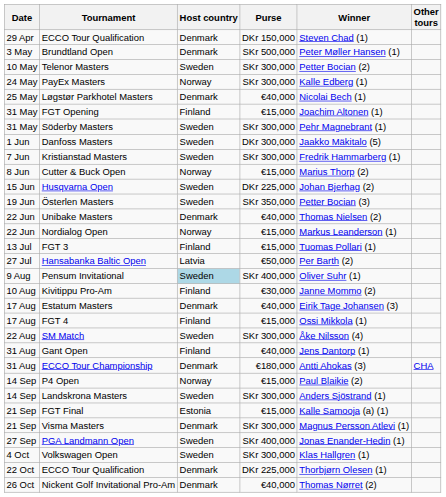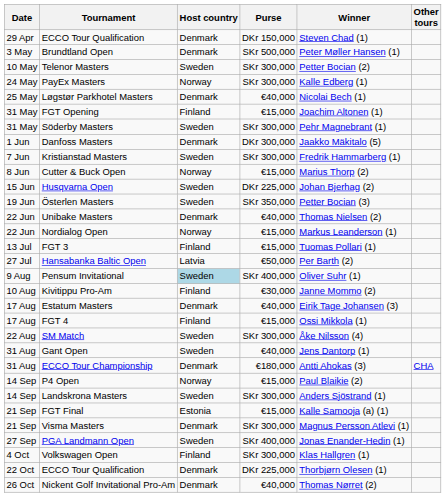 <table class="wikitable" style="font-size:95%;">
 <tr>
 <th>Date</th>
 <th>Tournament</th>
 <th>Host country</th>
 <th>Purse</th>
 <th>Winner</th>
 <th>Other<br>tours</th>
 </tr>
 <tr>
 <td>29 Apr</td>
 <td>ECCO Tour Qualification</td>
 <td>Denmark</td>
 <td align=right>DKr 150,000</td>
 <td> <a href='#'>Steven Chad</a> (1)</td>
 <td></td>
 </tr>
 <tr>
 <td>3 May</td>
 <td>Brundtland Open</td>
 <td>Denmark</td>
 <td align=right>SKr 500,000</td>
 <td> <a href='#'>Peter Møller Hansen</a> (1)</td>
 <td></td>
 </tr>
 <tr>
 <td>10 May</td>
 <td>Telenor Masters</td>
 <td>Sweden</td>
 <td align=right>SKr 300,000</td>
 <td> <a href='#'>Petter Bocian</a> (2)</td>
 <td></td>
 </tr>
 <tr>
 <td>24 May</td>
 <td>PayEx Masters</td>
 <td>Norway</td>
 <td align=right>SKr 300,000</td>
 <td> <a href='#'>Kalle Edberg</a> (1)</td>
 <td></td>
 </tr>
 <tr>
 <td>25 May</td>
 <td>Løgstør Parkhotel Masters</td>
 <td>Denmark</td>
 <td align=right>€40,000</td>
 <td> <a href='#'>Nicolai Bech</a> (1)</td>
 <td></td>
 </tr>
 <tr>
 <td>31 May</td>
 <td>FGT Opening</td>
 <td>Finland</td>
 <td align=right>€15,000</td>
 <td> <a href='#'>Joachim Altonen</a> (1)</td>
 <td></td>
 </tr>
 <tr>
 <td>31 May</td>
 <td>Söderby Masters</td>
 <td>Sweden</td>
 <td align=right>SKr 300,000</td>
 <td> <a href='#'>Pehr Magnebrant</a> (1)</td>
 <td></td>
 </tr>
 <tr>
 <td>1 Jun</td>
 <td>Danfoss Masters</td>
-<td>Sweden</td>
+<td>Denmark</td>
 <td align=right>DKr 300,000</td>
 <td> <a href='#'>Jaakko Mäkitalo</a> (5)</td>
 <td></td>
 </tr>
 <tr>
 <td>7 Jun</td>
 <td>Kristianstad Masters</td>
 <td>Sweden</td>
 <td align=right>SKr 300,000</td>
 <td> <a href='#'>Fredrik Hammarberg</a> (1)</td>
 <td></td>
 </tr>
 <tr>
 <td>8 Jun</td>
 <td>Cutter & Buck Open</td>
 <td>Norway</td>
 <td align=right>€15,000</td>
 <td> <a href='#'>Marius Thorp</a> (2)</td>
 <td></td>
 </tr>
 <tr>
 <td>15 Jun</td>
 <td><a href='#'>Husqvarna Open</a></td>
 <td>Sweden</td>
 <td align=right>DKr 225,000</td>
 <td> <a href='#'>Johan Bjerhag</a> (2)</td>
 <td></td>
 </tr>
 <tr>
 <td>19 Jun</td>
 <td>Österlen Masters</td>
 <td>Sweden</td>
 <td align=right>SKr 350,000</td>
 <td> <a href='#'>Petter Bocian</a> (3)</td>
 <td></td>
 </tr>
 <tr>
 <td>22 Jun</td>
 <td>Unibake Masters</td>
 <td>Denmark</td>
 <td align=right>€40,000</td>
 <td> <a href='#'>Thomas Nielsen</a> (2)</td>
 <td></td>
 </tr>
 <tr>
 <td>22 Jun</td>
 <td>Nordialog Open</td>
 <td>Norway</td>
 <td align=right>€15,000</td>
 <td> <a href='#'>Markus Leanderson</a> (1)</td>
 <td></td>
 </tr>
 <tr>
 <td>13 Jul</td>
 <td>FGT 3</td>
 <td>Finland</td>
 <td align=right>€15,000</td>
 <td> <a href='#'>Tuomas Pollari</a> (1)</td>
 <td></td>
 </tr>
 <tr>
 <td>27 Jul</td>
 <td><a href='#'>Hansabanka Baltic Open</a></td>
 <td>Latvia</td>
 <td align=right>€50,000</td>
 <td> <a href='#'>Per Barth</a> (2)</td>
 <td></td>
 </tr>
 <tr>
 <td>9 Aug</td>
 <td>Pensum Invitational</td>
 <td style="background: lightblue;">Sweden</td>
 <td align=right>SKr 400,000</td>
 <td> <a href='#'>Oliver Suhr</a> (1)</td>
 <td></td>
 </tr>
 <tr>
 <td>10 Aug</td>
 <td>Kivitippu Pro-Am</td>
 <td>Finland</td>
 <td align=right>€30,000</td>
 <td> <a href='#'>Janne Mommo</a> (2)</td>
 <td></td>
 </tr>
 <tr>
 <td>17 Aug</td>
 <td>Estatum Masters</td>
 <td>Denmark</td>
 <td align=right>€40,000</td>
 <td> <a href='#'>Eirik Tage Johansen</a> (3)</td>
 <td></td>
 </tr>
 <tr>
 <td>17 Aug</td>
 <td>FGT 4</td>
 <td>Finland</td>
 <td align=right>€15,000</td>
 <td> <a href='#'>Ossi Mikkola</a> (1)</td>
 <td></td>
 </tr>
 <tr>
 <td>22 Aug</td>
 <td><a href='#'>SM Match</a></td>
 <td>Sweden</td>
 <td align=right>SKr 300,000</td>
 <td> <a href='#'>Åke Nilsson</a> (4)</td>
 <td></td>
 </tr>
 <tr>
 <td>31 Aug</td>
 <td>Gant Open</td>
-<td>Finland</td>
+<td>Sweden</td>
 <td align=right>€40,000</td>
 <td> <a href='#'>Jens Dantorp</a> (1)</td>
 <td></td>
 </tr>
 <tr>
 <td>31 Aug</td>
 <td><a href='#'>ECCO Tour Championship</a></td>
 <td>Denmark</td>
 <td align=right>€180,000</td>
 <td> <a href='#'>Antti Ahokas</a> (3)</td>
 <td><a href='#'>CHA</a></td>
 </tr>
 <tr>
 <td>14 Sep</td>
 <td>P4 Open</td>
 <td>Norway</td>
 <td align=right>€15,000</td>
 <td> <a href='#'>Paul Blaikie</a> (2)</td>
 <td></td>
 </tr>
 <tr>
 <td>14 Sep</td>
 <td>Landskrona Masters</td>
 <td>Sweden</td>
 <td align=right>SKr 300,000</td>
 <td> <a href='#'>Anders Sjöstrand</a> (1)</td>
 <td></td>
 </tr>
 <tr>
 <td>21 Sep</td>
 <td>FGT Final</td>
 <td>Estonia</td>
 <td align=right>€15,000</td>
 <td> <a href='#'>Kalle Samooja</a> (a) (1)</td>
 <td></td>
 </tr>
 <tr>
 <td>21 Sep</td>
 <td>Visma Masters</td>
 <td>Denmark</td>
 <td align=right>SKr 300,000</td>
 <td> <a href='#'>Magnus Persson Atlevi</a> (1)</td>
 <td></td>
 </tr>
 <tr>
 <td>27 Sep</td>
 <td><a href='#'>PGA Landmann Open</a></td>
 <td>Sweden</td>
 <td align=right>SKr 400,000</td>
 <td> <a href='#'>Jonas Enander-Hedin</a> (1)</td>
 <td></td>
 </tr>
 <tr>
 <td>4 Oct</td>
 <td>Volkswagen Open</td>
-<td>Sweden</td>
+<td>Finland</td>
 <td align=right>SKr 300,000</td>
 <td> <a href='#'>Klas Hallgren</a> (1)</td>
 <td></td>
 </tr>
 <tr>
 <td>22 Oct</td>
 <td>ECCO Tour Qualification</td>
 <td>Denmark</td>
 <td align=right>DKr 225,000</td>
 <td> <a href='#'>Thorbjørn Olesen</a> (1)</td>
 <td></td>
 </tr>
 <tr>
 <td>26 Oct</td>
 <td>Nickent Golf Invitational Pro-Am</td>
 <td>Denmark</td>
 <td align=right>€40,000</td>
 <td> <a href='#'>Thomas Nørret</a> (2)</td>
 <td></td>
 </tr>
 </table>
